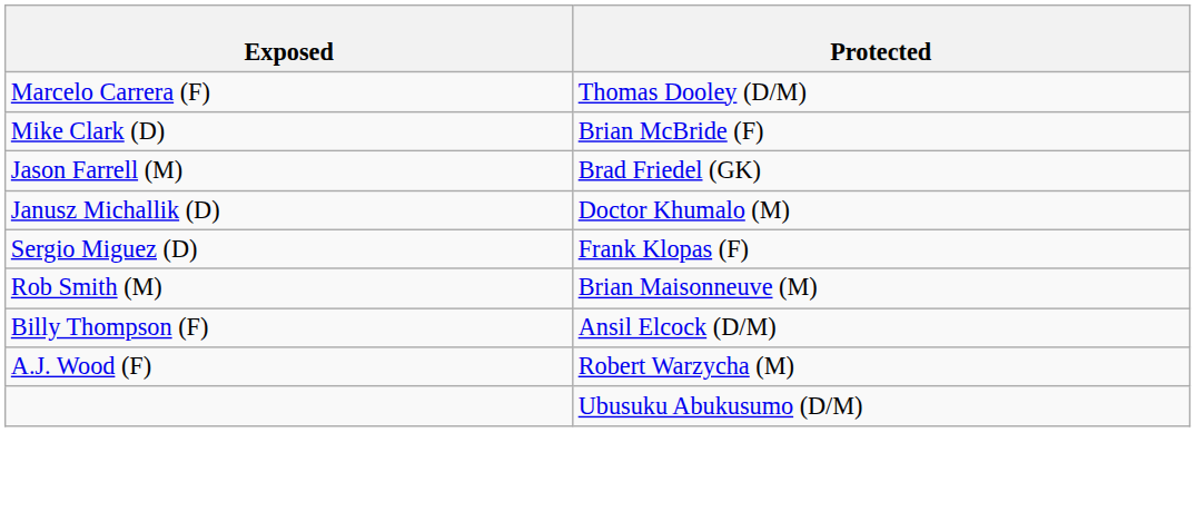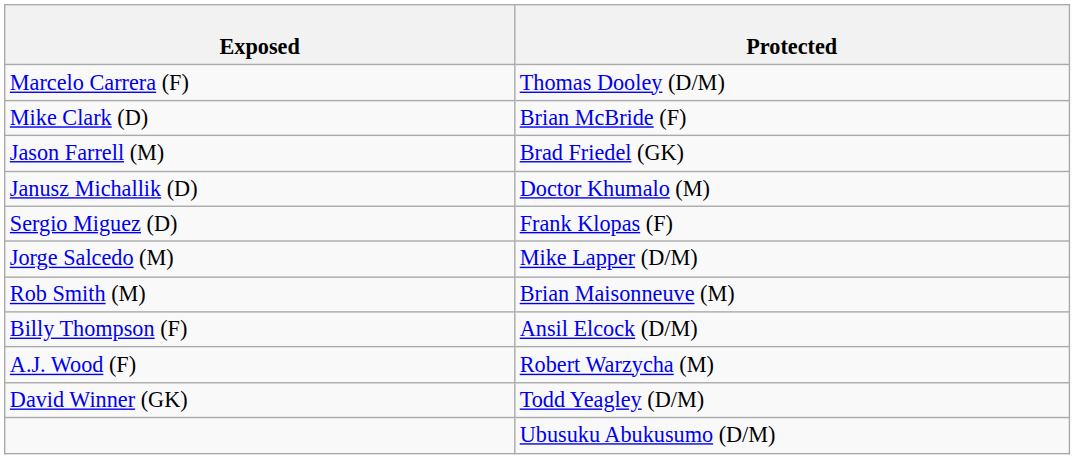 <table class="wikitable">
 <tr>
 <th style="width:23%"><br>Exposed</th>
 <th style="width:25%"><br>Protected</th>
 </tr>
 <tr>
 <td><a href='#'>Marcelo Carrera</a> (F)</td>
 <td><a href='#'>Thomas Dooley</a> (D/M)</td>
 </tr>
 <tr>
 <td><a href='#'>Mike Clark</a> (D)</td>
 <td><a href='#'>Brian McBride</a> (F)</td>
 </tr>
 <tr>
 <td><a href='#'>Jason Farrell</a> (M)</td>
 <td><a href='#'>Brad Friedel</a> (GK)</td>
 </tr>
 <tr>
 <td><a href='#'>Janusz Michallik</a> (D)</td>
 <td><a href='#'>Doctor Khumalo</a> (M)</td>
 </tr>
 <tr>
 <td><a href='#'>Sergio Miguez</a> (D)</td>
 <td><a href='#'>Frank Klopas</a> (F)</td>
 </tr>
 <tr>
+<td><a href='#'>Jorge Salcedo</a> (M)</td>
+<td><a href='#'>Mike Lapper</a> (D/M)</td>
+</tr>
+<tr>
 <td><a href='#'>Rob Smith</a> (M)</td>
 <td><a href='#'>Brian Maisonneuve</a> (M)</td>
 </tr>
 <tr>
 <td><a href='#'>Billy Thompson</a> (F)</td>
 <td><a href='#'>Ansil Elcock</a> (D/M)</td>
 </tr>
 <tr>
 <td><a href='#'>A.J. Wood</a> (F)</td>
 <td><a href='#'>Robert Warzycha</a> (M)</td>
 </tr>
 <tr>
+<td><a href='#'>David Winner</a> (GK)</td>
+<td><a href='#'>Todd Yeagley</a> (D/M)</td>
+</tr>
+<tr>
 <td></td>
 <td><a href='#'>Ubusuku Abukusumo</a> (D/M)</td>
 </tr>
 </table>
